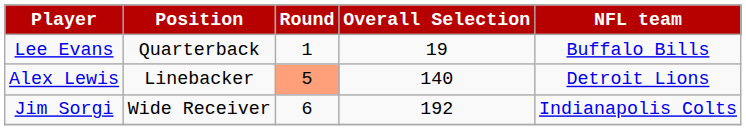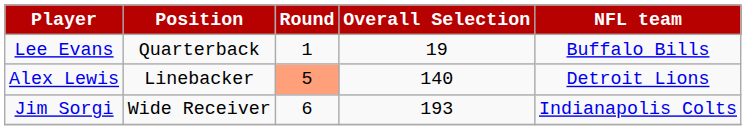 <table class="wikitable" style="text-align:center">
 <tr style="background:#B70101; color:#fff;">
 <td><strong>Player</strong></td>
 <td><strong>Position</strong></td>
 <td><strong>Round</strong></td>
 <td><strong>Overall Selection</strong></td>
 <td><strong>NFL team</strong></td>
 </tr>
 <tr>
 <td><a href='#'>Lee Evans</a></td>
 <td>Quarterback</td>
 <td>1</td>
 <td>19</td>
 <td><a href='#'>Buffalo Bills</a></td>
 </tr>
 <tr>
 <td><a href='#'>Alex Lewis</a></td>
 <td>Linebacker</td>
 <td style="background: lightsalmon;">5</td>
 <td>140</td>
 <td><a href='#'>Detroit Lions</a></td>
 </tr>
 <tr>
 <td><a href='#'>Jim Sorgi</a></td>
 <td>Wide Receiver</td>
 <td>6</td>
-<td>192</td>
+<td>193</td>
 <td><a href='#'>Indianapolis Colts</a></td>
 </tr>
 <tr>
 </tr>
 </table>
